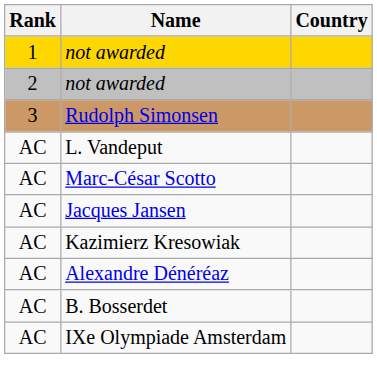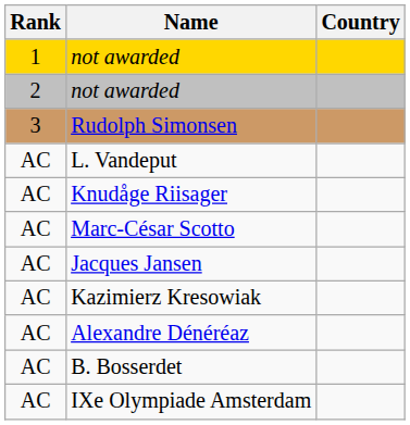 <table class="wikitable sortable" style="text-align:center">
 <tr>
 <th>Rank</th>
 <th>Name</th>
 <th>Country</th>
 </tr>
 <tr bgcolor=gold>
 <td>1</td>
 <td align="left"><em>not awarded</em></td>
 <td align="left"></td>
 </tr>
 <tr bgcolor=silver>
 <td>2</td>
 <td align="left"><em>not awarded</em></td>
 <td align="left"></td>
 </tr>
 <tr bgcolor=#CC9966>
 <td>3</td>
 <td align="left"><a href='#'>Rudolph Simonsen</a></td>
 <td align="left"></td>
 </tr>
 <tr>
 <td>AC</td>
 <td align="left">L. Vandeput</td>
+<td align="left"></td>
+</tr>
+<tr>
+<td>AC</td>
+<td align="left"><a href='#'>Knudåge Riisager</a></td>
 <td align="left"></td>
 </tr>
 <tr>
 <td>AC</td>
 <td align="left"><a href='#'>Marc-César Scotto</a></td>
 <td align="left"></td>
 </tr>
 <tr>
 <td>AC</td>
 <td align="left"><a href='#'>Jacques Jansen</a></td>
 <td align="left"></td>
 </tr>
 <tr>
 <td>AC</td>
 <td align="left">Kazimierz Kresowiak</td>
 <td align="left"></td>
 </tr>
 <tr>
 <td>AC</td>
 <td align="left"><a href='#'>Alexandre Dénéréaz</a></td>
 <td align="left"></td>
 </tr>
 <tr>
 <td>AC</td>
 <td align="left">B. Bosserdet</td>
 <td align="left"></td>
 </tr>
 <tr>
 <td>AC</td>
 <td align="left">IXe Olympiade Amsterdam</td>
 <td align="left"></td>
 </tr>
 </table>
